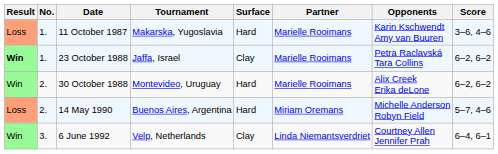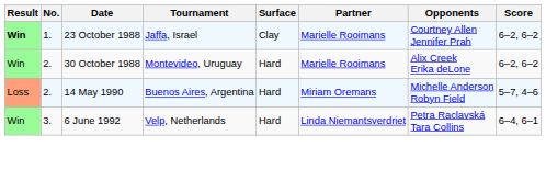 <table class="sortable wikitable" style="font-size:97%">
 <tr>
 <th>Result</th>
 <th>No.</th>
 <th>Date</th>
 <th>Tournament</th>
 <th>Surface</th>
 <th>Partner</th>
 <th>Opponents</th>
 <th>Score</th>
 </tr>
 <tr style="background:#f0f8ff;">
-<td style="background:#ffa07a;">Loss</td>
-<td>1.</td>
-<td>11 October 1987</td>
-<td><a href='#'>Makarska</a>, Yugoslavia</td>
-<td>Hard</td>
-<td> <a href='#'>Marielle Rooimans</a></td>
-<td> <a href='#'>Karin Kschwendt</a><br> <a href='#'>Amy van Buuren</a></td>
-<td>3–6, 4–6</td>
-</tr>
-<tr style="background:#f0f8ff;">
 <td style="background:#98fb98;"><strong>Win</strong></td>
 <td>1.</td>
 <td>23 October 1988</td>
 <td><a href='#'>Jaffa</a>, Israel</td>
 <td>Clay</td>
 <td> <a href='#'>Marielle Rooimans</a></td>
-<td> <a href='#'>Petra Raclavská</a><br> <a href='#'>Tara Collins</a></td>
+<td> <a href='#'>Courtney Allen</a><br> <a href='#'>Jennifer Prah</a></td>
 <td>6–2, 6–2</td>
 </tr>
 <tr>
 <td style="background:#98fb98;">Win</td>
 <td>2.</td>
 <td>30 October 1988</td>
 <td><a href='#'>Montevideo</a>, Uruguay</td>
 <td>Hard</td>
 <td> <a href='#'>Marielle Rooimans</a></td>
 <td> <a href='#'>Alix Creek</a><br> <a href='#'>Erika deLone</a></td>
 <td>6–2, 6–2</td>
 </tr>
 <tr style="background:#f0f8ff;">
 <td style="background:#ffa07a;">Loss</td>
 <td>2.</td>
 <td>14 May 1990</td>
 <td><a href='#'>Buenos Aires</a>, Argentina</td>
 <td>Hard</td>
 <td> <a href='#'>Miriam Oremans</a></td>
 <td> <a href='#'>Michelle Anderson</a><br> <a href='#'>Robyn Field</a></td>
 <td>5–7, 4–6</td>
 </tr>
 <tr>
 <td style="background:#98fb98;">Win</td>
 <td>3.</td>
 <td>6 June 1992</td>
 <td><a href='#'>Velp</a>, Netherlands</td>
-<td>Clay</td>
+<td>Hard</td>
 <td> <a href='#'>Linda Niemantsverdriet</a></td>
-<td> <a href='#'>Courtney Allen</a><br> <a href='#'>Jennifer Prah</a></td>
+<td> <a href='#'>Petra Raclavská</a><br> <a href='#'>Tara Collins</a></td>
 <td>6–4, 6–1</td>
 </tr>
 </table>
